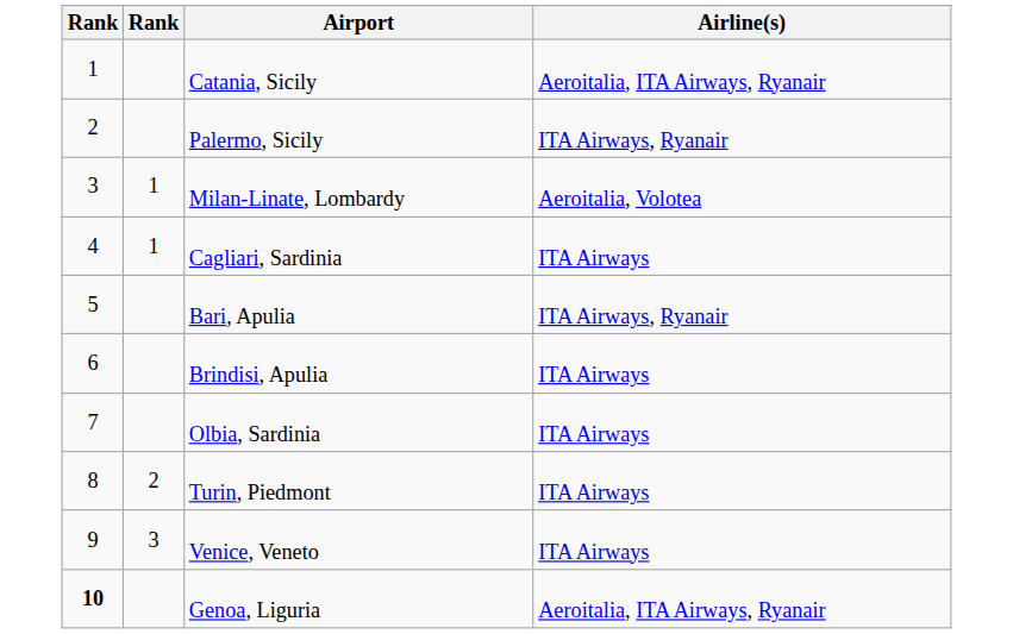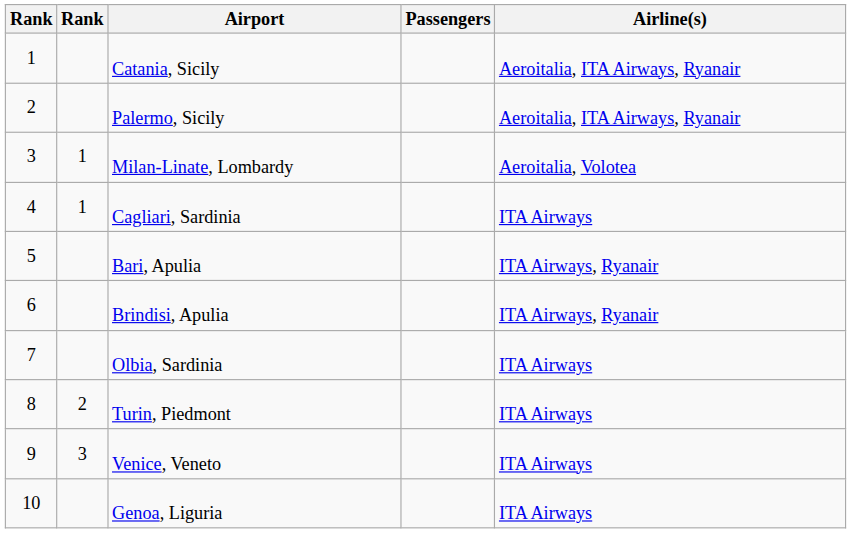 <table class="wikitable sortable" style="margin:auto;">
 <tr>
 <th style="width:25px;">Rank</th>
 <th style="width:25px;">Rank<br></th>
 <th style="width:250px;">Airport</th>
+<th style="width:50px;">Passengers</th>
 <th style="width:300px;">Airline(s)</th>
 </tr>
 <tr>
 <td style="text-align:center;">1</td>
 <td style="text-align:center;"></td>
 <td><br><a href='#'>Catania</a>, Sicily</td>
+<td style="text-align:center;"> </td>
 <td><br><a href='#'>Aeroitalia</a>, <a href='#'>ITA Airways</a>, <a href='#'>Ryanair</a></td>
 </tr>
 <tr>
 <td style="text-align:center;">2</td>
 <td style="text-align:center;"></td>
 <td><br><a href='#'>Palermo</a>, Sicily</td>
-<td><br><a href='#'>ITA Airways</a>, <a href='#'>Ryanair</a></td>
+<td style="text-align:center;"> </td>
+<td><br><a href='#'>Aeroitalia</a>, <a href='#'>ITA Airways</a>, <a href='#'>Ryanair</a></td>
 </tr>
 <tr>
 <td style="text-align:center;">3</td>
 <td style="text-align:center;"> 1</td>
 <td><br><a href='#'>Milan-Linate</a>, Lombardy</td>
+<td style="text-align:center;"> </td>
 <td><br><a href='#'>Aeroitalia</a>, <a href='#'>Volotea</a></td>
 </tr>
 <tr>
 <td style="text-align:center;">4</td>
 <td style="text-align:center;"> 1</td>
 <td><br><a href='#'>Cagliari</a>, Sardinia</td>
+<td style="text-align:center;"> </td>
 <td><br><a href='#'>ITA Airways</a></td>
 </tr>
 <tr>
 <td style="text-align:center;">5</td>
 <td style="text-align:center;"></td>
 <td><br><a href='#'>Bari</a>, Apulia</td>
+<td style="text-align:center;"> </td>
 <td><br><a href='#'>ITA Airways</a>, <a href='#'>Ryanair</a></td>
 </tr>
 <tr>
 <td style="text-align:center;">6</td>
 <td style="text-align:center;"></td>
 <td><br><a href='#'>Brindisi</a>, Apulia</td>
-<td><br><a href='#'>ITA Airways</a></td>
+<td style="text-align:center;"> </td>
+<td><br><a href='#'>ITA Airways</a>, <a href='#'>Ryanair</a></td>
 </tr>
 <tr>
 <td style="text-align:center;">7</td>
 <td style="text-align:center;"></td>
 <td><br><a href='#'>Olbia</a>, Sardinia</td>
+<td style="text-align:center;"> </td>
 <td><br><a href='#'>ITA Airways</a></td>
 </tr>
 <tr>
 <td style="text-align:center;">8</td>
 <td style="text-align:center;"> 2</td>
 <td><br><a href='#'>Turin</a>, Piedmont</td>
+<td style="text-align:center;"> </td>
 <td><br><a href='#'>ITA Airways</a></td>
 </tr>
 <tr>
 <td style="text-align:center;">9</td>
 <td style="text-align:center;"> 3</td>
 <td><br><a href='#'>Venice</a>, Veneto</td>
+<td style="text-align:center;"> </td>
 <td><br><a href='#'>ITA Airways</a></td>
 </tr>
 <tr>
-<td style="text-align:center;"><strong>10</strong></td>
+<td style="text-align:center;">10</td>
 <td style="text-align:center;"></td>
 <td><br><a href='#'>Genoa</a>, Liguria</td>
-<td><br><a href='#'>Aeroitalia</a>, <a href='#'>ITA Airways</a>, <a href='#'>Ryanair</a></td>
+<td style="text-align:center;"> </td>
+<td><br><a href='#'>ITA Airways</a></td>
 </tr>
 </table>
